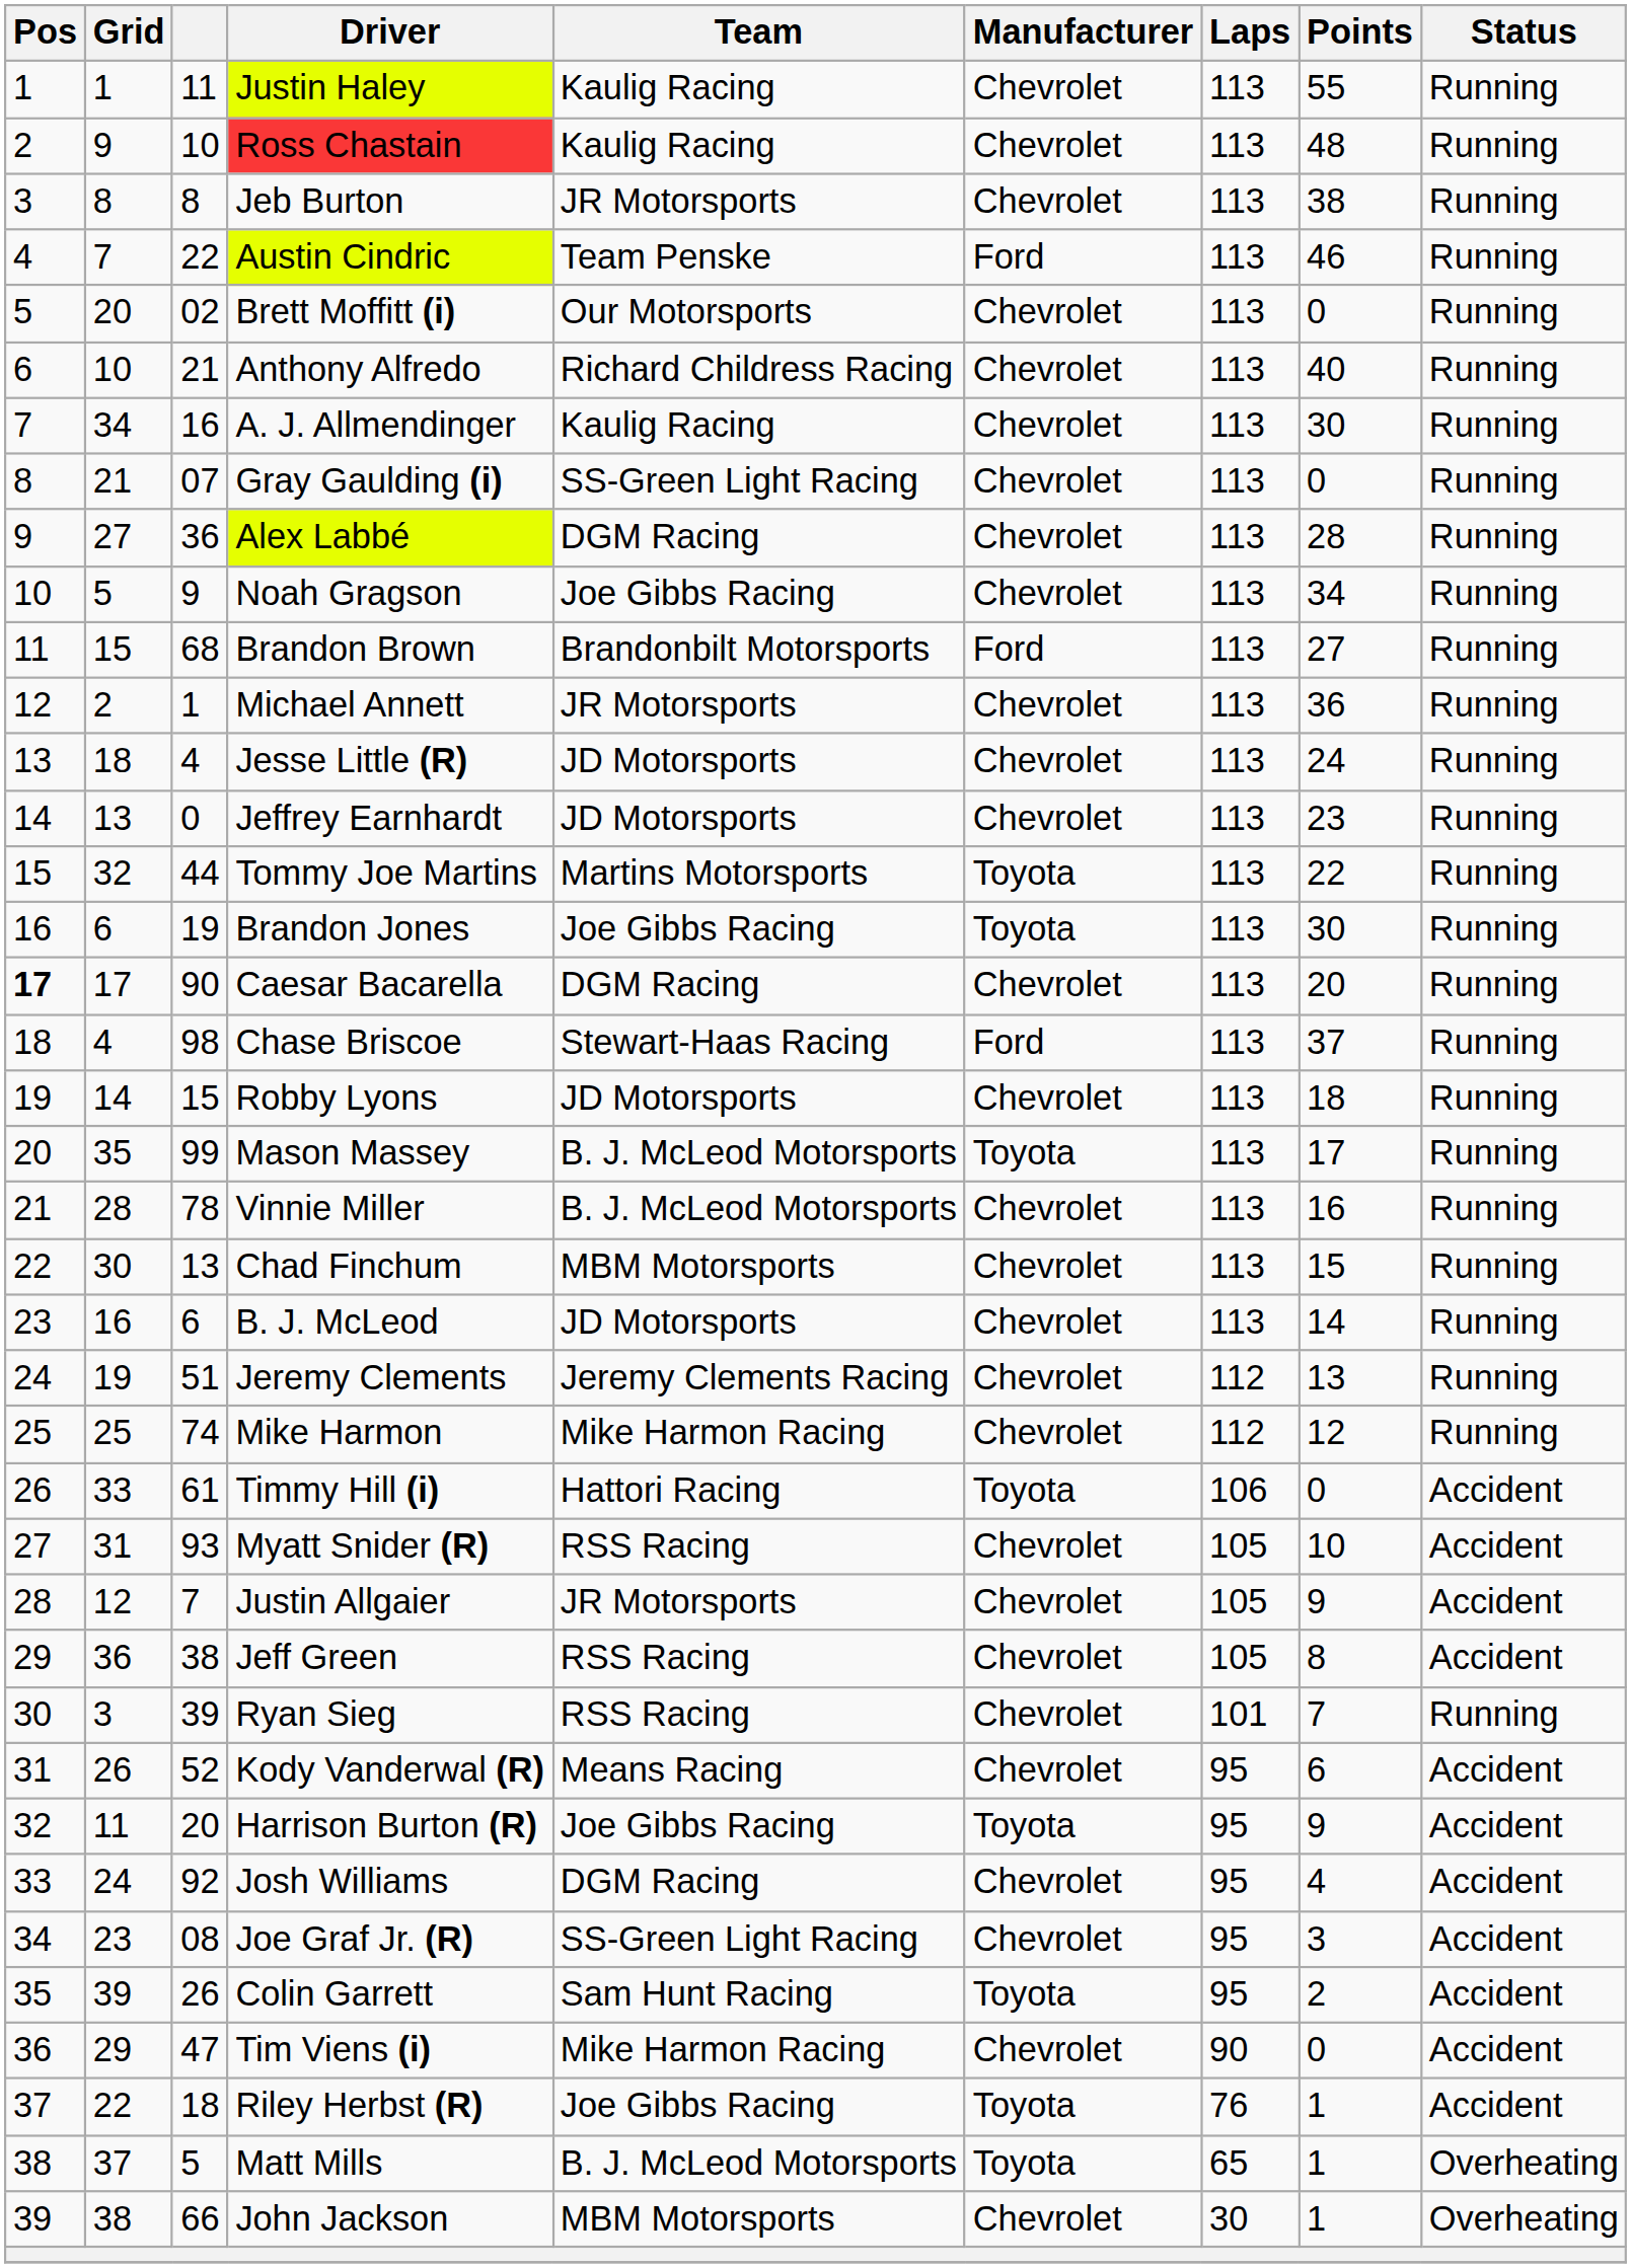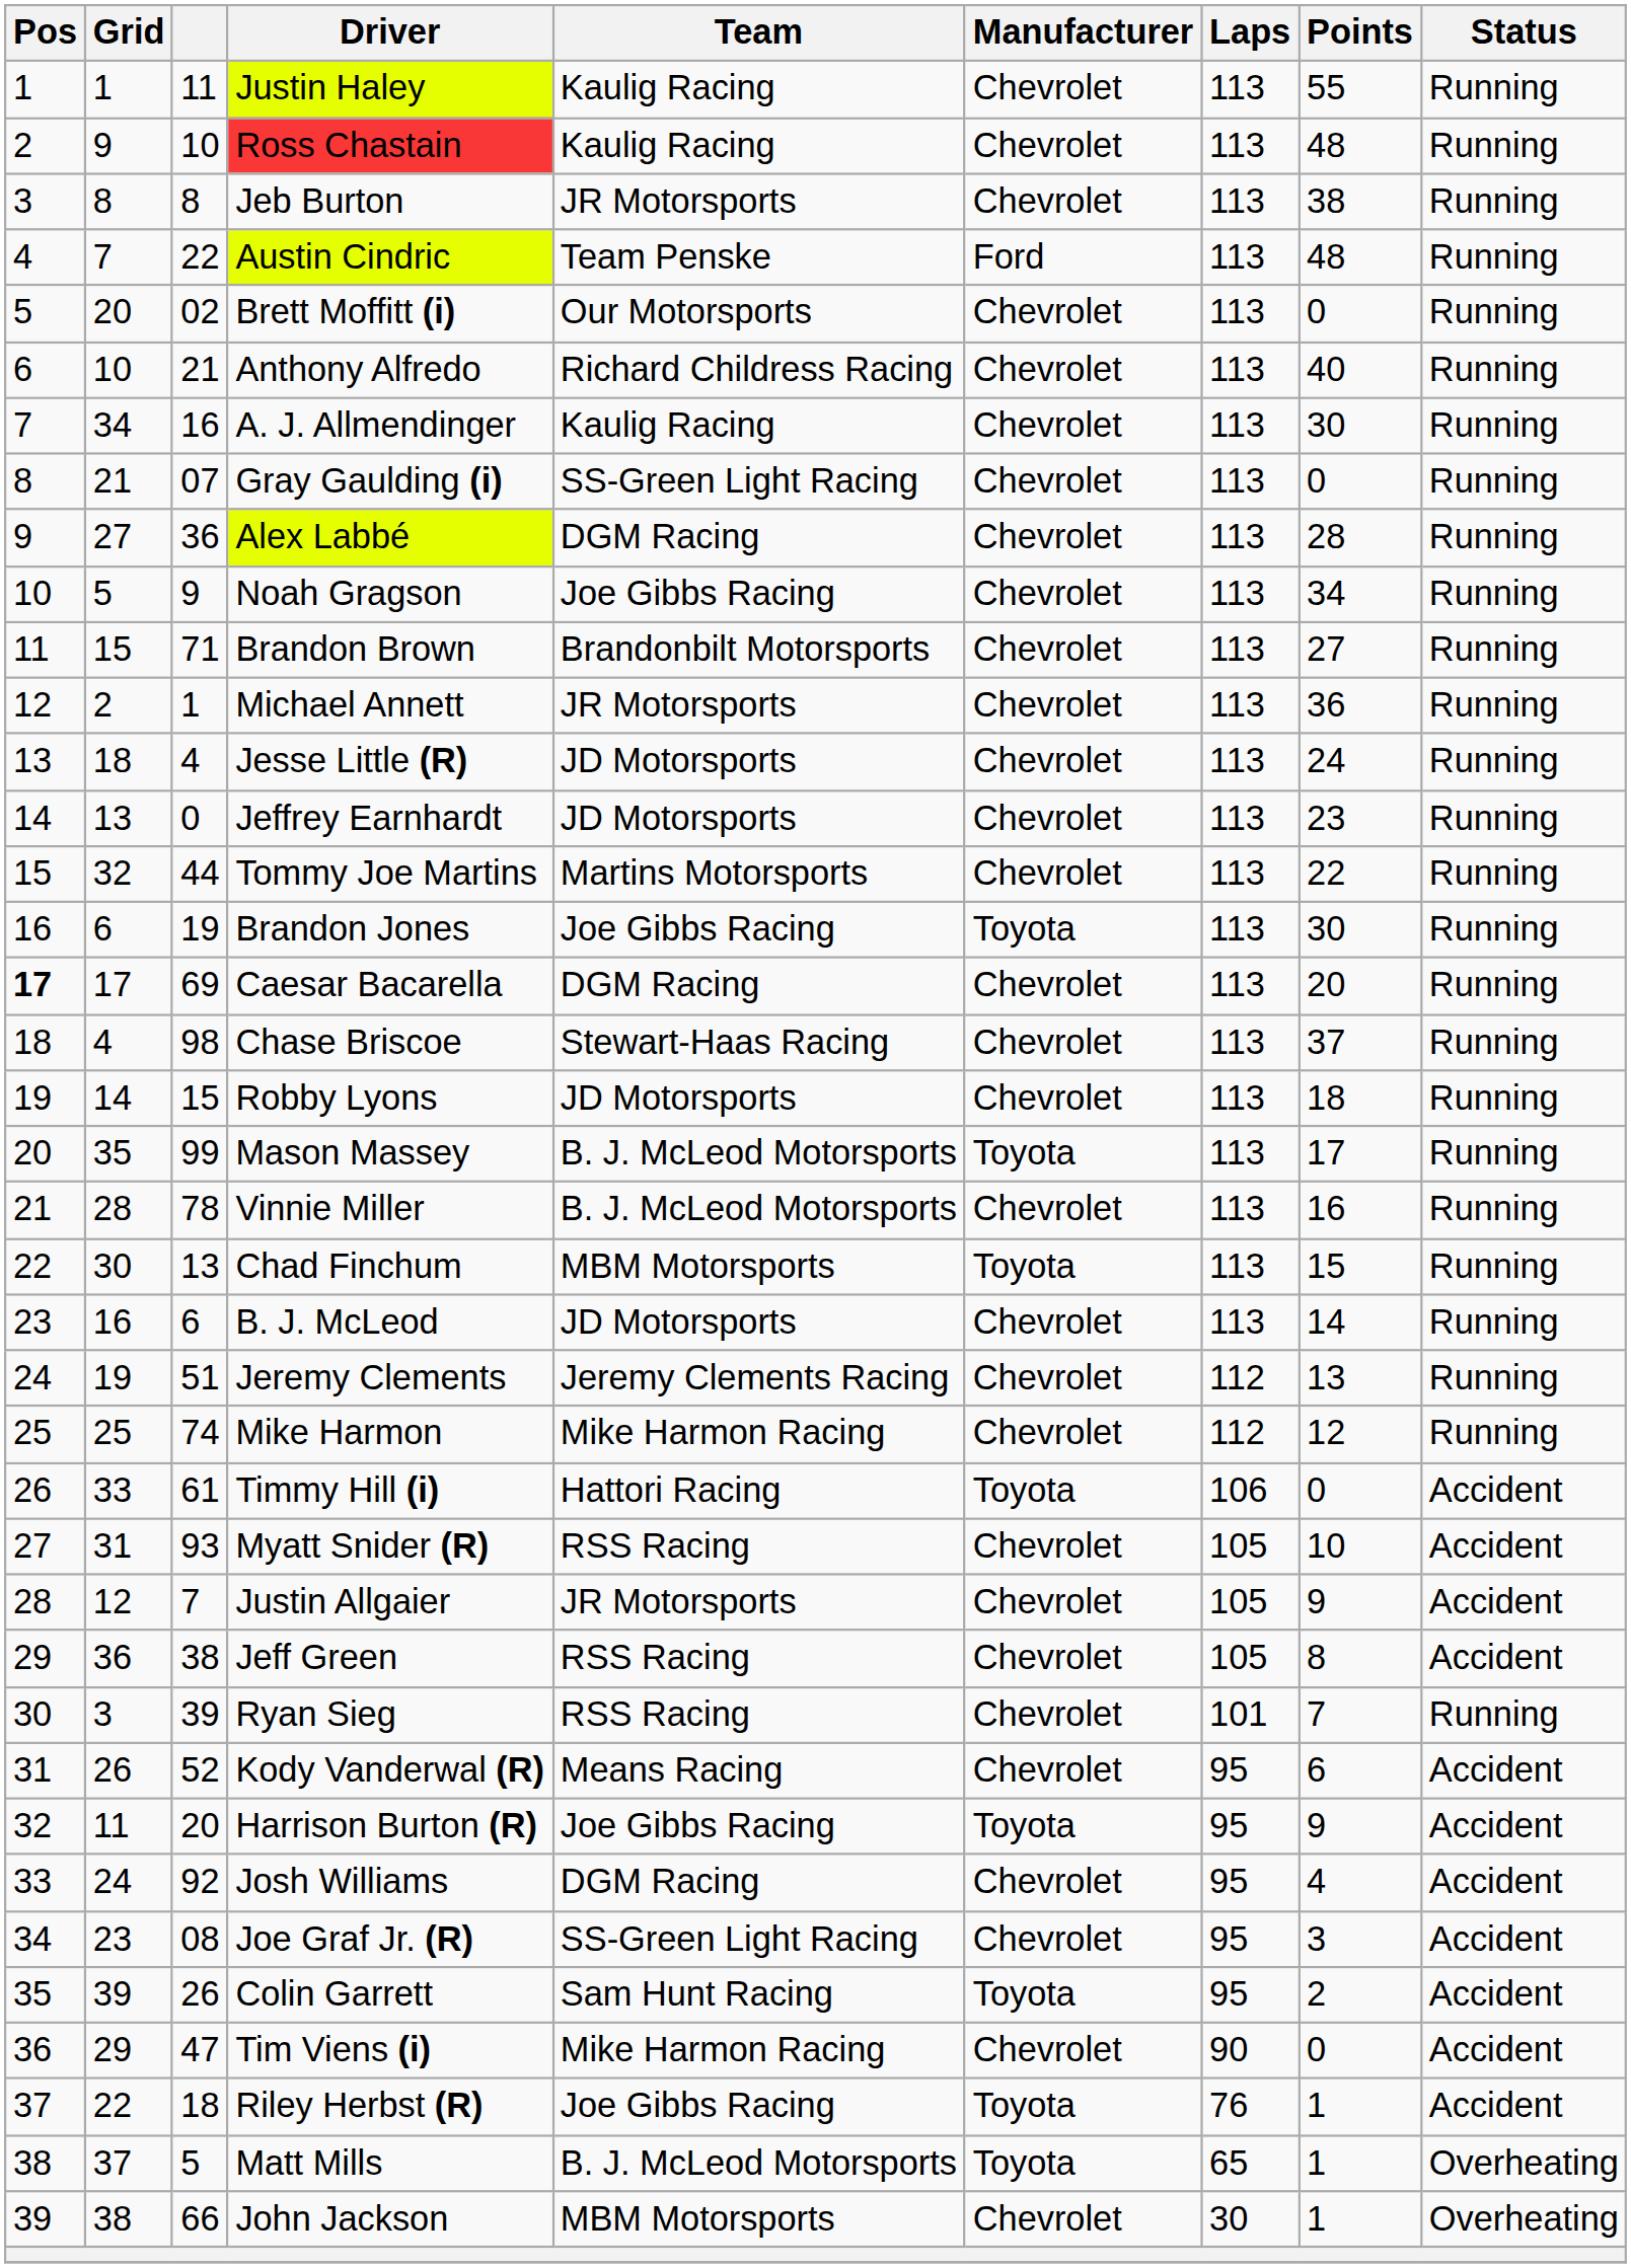 <table class="wikitable" style="font-size:98%">
 <tr>
 <th>Pos</th>
 <th>Grid</th>
 <th></th>
 <th>Driver</th>
 <th>Team</th>
 <th>Manufacturer</th>
 <th>Laps</th>
 <th>Points</th>
 <th>Status</th>
 </tr>
 <tr>
 <td>1</td>
 <td>1</td>
 <td>11</td>
 <td style="background:#E5FF00;">Justin Haley</td>
 <td>Kaulig Racing</td>
 <td>Chevrolet</td>
 <td>113</td>
 <td>55</td>
 <td>Running</td>
 </tr>
 <tr>
 <td>2</td>
 <td>9</td>
 <td>10</td>
 <td style="background:#FA3737;">Ross Chastain</td>
 <td>Kaulig Racing</td>
 <td>Chevrolet</td>
 <td>113</td>
 <td>48</td>
 <td>Running</td>
 </tr>
 <tr>
 <td>3</td>
 <td>8</td>
 <td>8</td>
 <td>Jeb Burton</td>
 <td>JR Motorsports</td>
 <td>Chevrolet</td>
 <td>113</td>
 <td>38</td>
 <td>Running</td>
 </tr>
 <tr>
 <td>4</td>
 <td>7</td>
 <td>22</td>
 <td style="background:#E5FF00;">Austin Cindric</td>
 <td>Team Penske</td>
 <td>Ford</td>
 <td>113</td>
-<td>46</td>
+<td>48</td>
 <td>Running</td>
 </tr>
 <tr>
 <td>5</td>
 <td>20</td>
 <td>02</td>
 <td>Brett Moffitt <strong>(i)</strong></td>
 <td>Our Motorsports</td>
 <td>Chevrolet</td>
 <td>113</td>
 <td>0</td>
 <td>Running</td>
 </tr>
 <tr>
 <td>6</td>
 <td>10</td>
 <td>21</td>
 <td>Anthony Alfredo</td>
 <td>Richard Childress Racing</td>
 <td>Chevrolet</td>
 <td>113</td>
 <td>40</td>
 <td>Running</td>
 </tr>
 <tr>
 <td>7</td>
 <td>34</td>
 <td>16</td>
 <td>A. J. Allmendinger</td>
 <td>Kaulig Racing</td>
 <td>Chevrolet</td>
 <td>113</td>
 <td>30</td>
 <td>Running</td>
 </tr>
 <tr>
 <td>8</td>
 <td>21</td>
 <td>07</td>
 <td>Gray Gaulding <strong>(i)</strong></td>
 <td>SS-Green Light Racing</td>
 <td>Chevrolet</td>
 <td>113</td>
 <td>0</td>
 <td>Running</td>
 </tr>
 <tr>
 <td>9</td>
 <td>27</td>
 <td>36</td>
 <td style="background:#E5FF00;">Alex Labbé</td>
 <td>DGM Racing</td>
 <td>Chevrolet</td>
 <td>113</td>
 <td>28</td>
 <td>Running</td>
 </tr>
 <tr>
 <td>10</td>
 <td>5</td>
 <td>9</td>
 <td>Noah Gragson</td>
 <td>Joe Gibbs Racing</td>
 <td>Chevrolet</td>
 <td>113</td>
 <td>34</td>
 <td>Running</td>
 </tr>
 <tr>
 <td>11</td>
 <td>15</td>
-<td>68</td>
+<td>71</td>
 <td>Brandon Brown</td>
 <td>Brandonbilt Motorsports</td>
-<td>Ford</td>
+<td>Chevrolet</td>
 <td>113</td>
 <td>27</td>
 <td>Running</td>
 </tr>
 <tr>
 <td>12</td>
 <td>2</td>
 <td>1</td>
 <td>Michael Annett</td>
 <td>JR Motorsports</td>
 <td>Chevrolet</td>
 <td>113</td>
 <td>36</td>
 <td>Running</td>
 </tr>
 <tr>
 <td>13</td>
 <td>18</td>
 <td>4</td>
 <td>Jesse Little <strong>(R)</strong></td>
 <td>JD Motorsports</td>
 <td>Chevrolet</td>
 <td>113</td>
 <td>24</td>
 <td>Running</td>
 </tr>
 <tr>
 <td>14</td>
 <td>13</td>
 <td>0</td>
 <td>Jeffrey Earnhardt</td>
 <td>JD Motorsports</td>
 <td>Chevrolet</td>
 <td>113</td>
 <td>23</td>
 <td>Running</td>
 </tr>
 <tr>
 <td>15</td>
 <td>32</td>
 <td>44</td>
 <td>Tommy Joe Martins</td>
 <td>Martins Motorsports</td>
-<td>Toyota</td>
+<td>Chevrolet</td>
 <td>113</td>
 <td>22</td>
 <td>Running</td>
 </tr>
 <tr>
 <td>16</td>
 <td>6</td>
 <td>19</td>
 <td>Brandon Jones</td>
 <td>Joe Gibbs Racing</td>
 <td>Toyota</td>
 <td>113</td>
 <td>30</td>
 <td>Running</td>
 </tr>
 <tr>
 <td><strong>17</strong></td>
 <td>17</td>
-<td>90</td>
+<td>69</td>
 <td>Caesar Bacarella</td>
 <td>DGM Racing</td>
 <td>Chevrolet</td>
 <td>113</td>
 <td>20</td>
 <td>Running</td>
 </tr>
 <tr>
 <td>18</td>
 <td>4</td>
 <td>98</td>
 <td>Chase Briscoe</td>
 <td>Stewart-Haas Racing</td>
-<td>Ford</td>
+<td>Chevrolet</td>
 <td>113</td>
 <td>37</td>
 <td>Running</td>
 </tr>
 <tr>
 <td>19</td>
 <td>14</td>
 <td>15</td>
 <td>Robby Lyons</td>
 <td>JD Motorsports</td>
 <td>Chevrolet</td>
 <td>113</td>
 <td>18</td>
 <td>Running</td>
 </tr>
 <tr>
 <td>20</td>
 <td>35</td>
 <td>99</td>
 <td>Mason Massey</td>
 <td>B. J. McLeod Motorsports</td>
 <td>Toyota</td>
 <td>113</td>
 <td>17</td>
 <td>Running</td>
 </tr>
 <tr>
 <td>21</td>
 <td>28</td>
 <td>78</td>
 <td>Vinnie Miller</td>
 <td>B. J. McLeod Motorsports</td>
 <td>Chevrolet</td>
 <td>113</td>
 <td>16</td>
 <td>Running</td>
 </tr>
 <tr>
 <td>22</td>
 <td>30</td>
 <td>13</td>
 <td>Chad Finchum</td>
 <td>MBM Motorsports</td>
-<td>Chevrolet</td>
+<td>Toyota</td>
 <td>113</td>
 <td>15</td>
 <td>Running</td>
 </tr>
 <tr>
 <td>23</td>
 <td>16</td>
 <td>6</td>
 <td>B. J. McLeod</td>
 <td>JD Motorsports</td>
 <td>Chevrolet</td>
 <td>113</td>
 <td>14</td>
 <td>Running</td>
 </tr>
 <tr>
 <td>24</td>
 <td>19</td>
 <td>51</td>
 <td>Jeremy Clements</td>
 <td>Jeremy Clements Racing</td>
 <td>Chevrolet</td>
 <td>112</td>
 <td>13</td>
 <td>Running</td>
 </tr>
 <tr>
 <td>25</td>
 <td>25</td>
 <td>74</td>
 <td>Mike Harmon</td>
 <td>Mike Harmon Racing</td>
 <td>Chevrolet</td>
 <td>112</td>
 <td>12</td>
 <td>Running</td>
 </tr>
 <tr>
 <td>26</td>
 <td>33</td>
 <td>61</td>
 <td>Timmy Hill <strong>(i)</strong></td>
 <td>Hattori Racing</td>
 <td>Toyota</td>
 <td>106</td>
 <td>0</td>
 <td>Accident</td>
 </tr>
 <tr>
 <td>27</td>
 <td>31</td>
 <td>93</td>
 <td>Myatt Snider <strong>(R)</strong></td>
 <td>RSS Racing</td>
 <td>Chevrolet</td>
 <td>105</td>
 <td>10</td>
 <td>Accident</td>
 </tr>
 <tr>
 <td>28</td>
 <td>12</td>
 <td>7</td>
 <td>Justin Allgaier</td>
 <td>JR Motorsports</td>
 <td>Chevrolet</td>
 <td>105</td>
 <td>9</td>
 <td>Accident</td>
 </tr>
 <tr>
 <td>29</td>
 <td>36</td>
 <td>38</td>
 <td>Jeff Green</td>
 <td>RSS Racing</td>
 <td>Chevrolet</td>
 <td>105</td>
 <td>8</td>
 <td>Accident</td>
 </tr>
 <tr>
 <td>30</td>
 <td>3</td>
 <td>39</td>
 <td>Ryan Sieg</td>
 <td>RSS Racing</td>
 <td>Chevrolet</td>
 <td>101</td>
 <td>7</td>
 <td>Running</td>
 </tr>
 <tr>
 <td>31</td>
 <td>26</td>
 <td>52</td>
 <td>Kody Vanderwal <strong>(R)</strong></td>
 <td>Means Racing</td>
 <td>Chevrolet</td>
 <td>95</td>
 <td>6</td>
 <td>Accident</td>
 </tr>
 <tr>
 <td>32</td>
 <td>11</td>
 <td>20</td>
 <td>Harrison Burton <strong>(R)</strong></td>
 <td>Joe Gibbs Racing</td>
 <td>Toyota</td>
 <td>95</td>
 <td>9</td>
 <td>Accident</td>
 </tr>
 <tr>
 <td>33</td>
 <td>24</td>
 <td>92</td>
 <td>Josh Williams</td>
 <td>DGM Racing</td>
 <td>Chevrolet</td>
 <td>95</td>
 <td>4</td>
 <td>Accident</td>
 </tr>
 <tr>
 <td>34</td>
 <td>23</td>
 <td>08</td>
 <td>Joe Graf Jr. <strong>(R)</strong></td>
 <td>SS-Green Light Racing</td>
 <td>Chevrolet</td>
 <td>95</td>
 <td>3</td>
 <td>Accident</td>
 </tr>
 <tr>
 <td>35</td>
 <td>39</td>
 <td>26</td>
 <td>Colin Garrett</td>
 <td>Sam Hunt Racing</td>
 <td>Toyota</td>
 <td>95</td>
 <td>2</td>
 <td>Accident</td>
 </tr>
 <tr>
 <td>36</td>
 <td>29</td>
 <td>47</td>
 <td>Tim Viens <strong>(i)</strong></td>
 <td>Mike Harmon Racing</td>
 <td>Chevrolet</td>
 <td>90</td>
 <td>0</td>
 <td>Accident</td>
 </tr>
 <tr>
 <td>37</td>
 <td>22</td>
 <td>18</td>
 <td>Riley Herbst <strong>(R)</strong></td>
 <td>Joe Gibbs Racing</td>
 <td>Toyota</td>
 <td>76</td>
 <td>1</td>
 <td>Accident</td>
 </tr>
 <tr>
 <td>38</td>
 <td>37</td>
 <td>5</td>
 <td>Matt Mills</td>
 <td>B. J. McLeod Motorsports</td>
 <td>Toyota</td>
 <td>65</td>
 <td>1</td>
 <td>Overheating</td>
 </tr>
 <tr>
 <td>39</td>
 <td>38</td>
 <td>66</td>
 <td>John Jackson</td>
 <td>MBM Motorsports</td>
 <td>Chevrolet</td>
 <td>30</td>
 <td>1</td>
 <td>Overheating</td>
 </tr>
 <tr>
 <th colspan="9"></th>
 </tr>
 <tr>
 </tr>
 </table>
